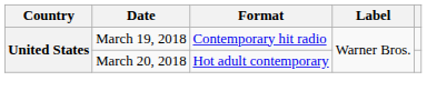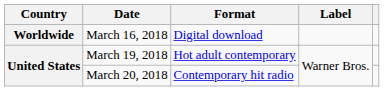 <table class="wikitable plainrowheaders">
 <tr>
 <th>Country</th>
 <th>Date</th>
 <th>Format</th>
 <th>Label</th>
 <th></th>
 </tr>
 <tr>
+<th scope="row">Worldwide</th>
+<td>March 16, 2018</td>
+<td><a href='#'>Digital download</a></td>
+<td></td>
+<td></td>
+</tr>
+<tr>
 <th scope="row" rowspan="2">United States</th>
 <td>March 19, 2018</td>
-<td><a href='#'>Contemporary hit radio</a></td>
+<td><a href='#'>Hot adult contemporary</a></td>
 <td rowspan="2">Warner Bros.</td>
 <td></td>
 </tr>
 <tr>
 <td>March 20, 2018</td>
-<td><a href='#'>Hot adult contemporary</a></td>
+<td><a href='#'>Contemporary hit radio</a></td>
 <td></td>
 </tr>
 </table>
